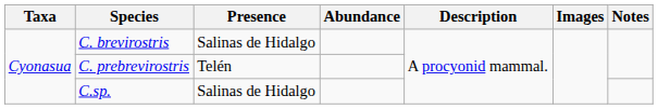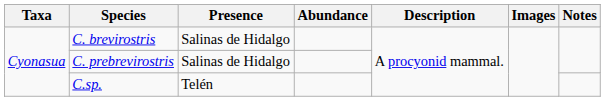 <table class="wikitable sortable" align="center" width="75%">
 <tr>
 <th>Taxa</th>
 <th>Species</th>
 <th>Presence</th>
 <th>Abundance</th>
 <th>Description</th>
 <th>Images</th>
 <th>Notes</th>
 </tr>
 <tr>
 <td rowspan = 4><em><a href='#'>Cyonasua</a></em></td>
 <td><em><a href='#'>C. brevirostris</a></em></td>
 <td>Salinas de Hidalgo</td>
 <td></td>
 <td rowspan = 3>A <a href='#'>procyonid</a> mammal.</td>
 <td rowspan = 3></td>
 <td rowspan = 2 align=center></td>
 </tr>
 <tr>
 <td><em><a href='#'>C. prebrevirostris</a></em></td>
-<td>Telén</td>
+<td>Salinas de Hidalgo</td>
 <td></td>
 </tr>
 <tr>
 <td><em><a href='#'>C.sp.</a></em></td>
-<td>Salinas de Hidalgo</td>
+<td>Telén</td>
 <td></td>
 <td align=center></td>
 </tr>
 </table>
